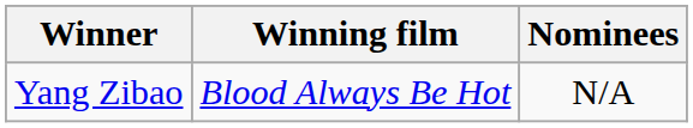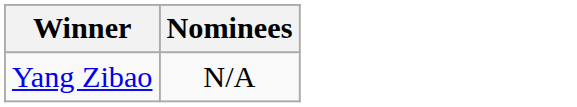 <table class="wikitable">
 <tr>
 <th>Winner</th>
-<th>Winning film</th>
 <th>Nominees</th>
 </tr>
 <tr>
 <td><a href='#'>Yang Zibao</a></td>
-<td><em><a href='#'>Blood Always Be Hot</a></em></td>
 <td align="center" valign="top">N/A</td>
 </tr>
 </table>
